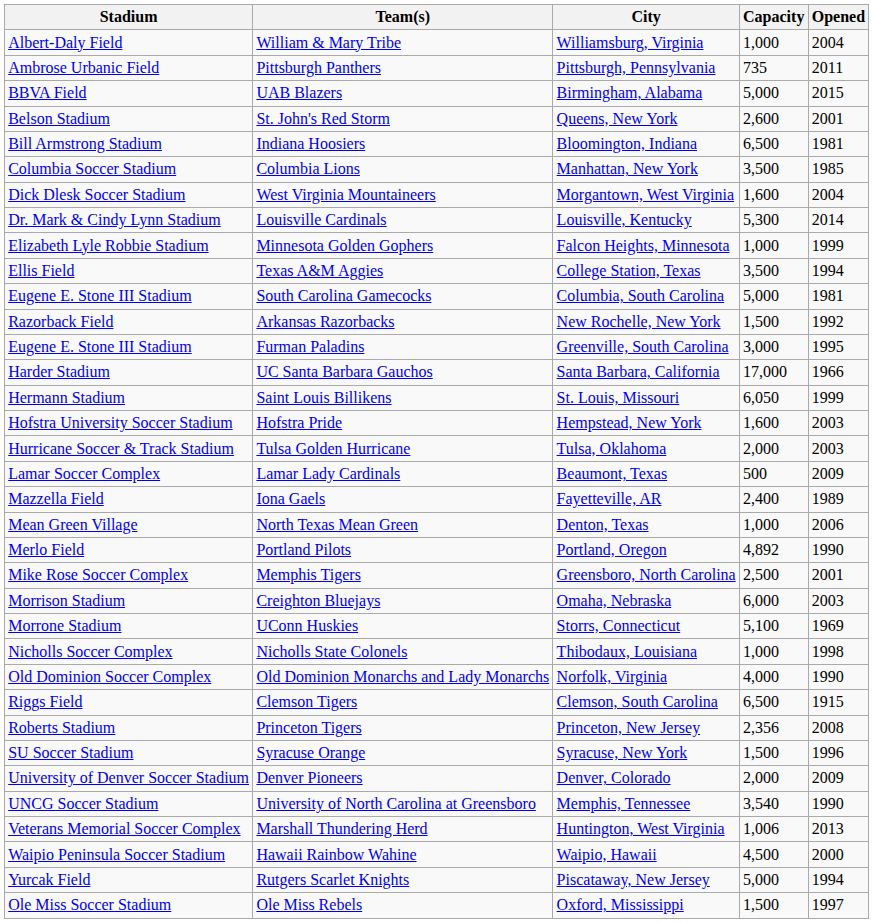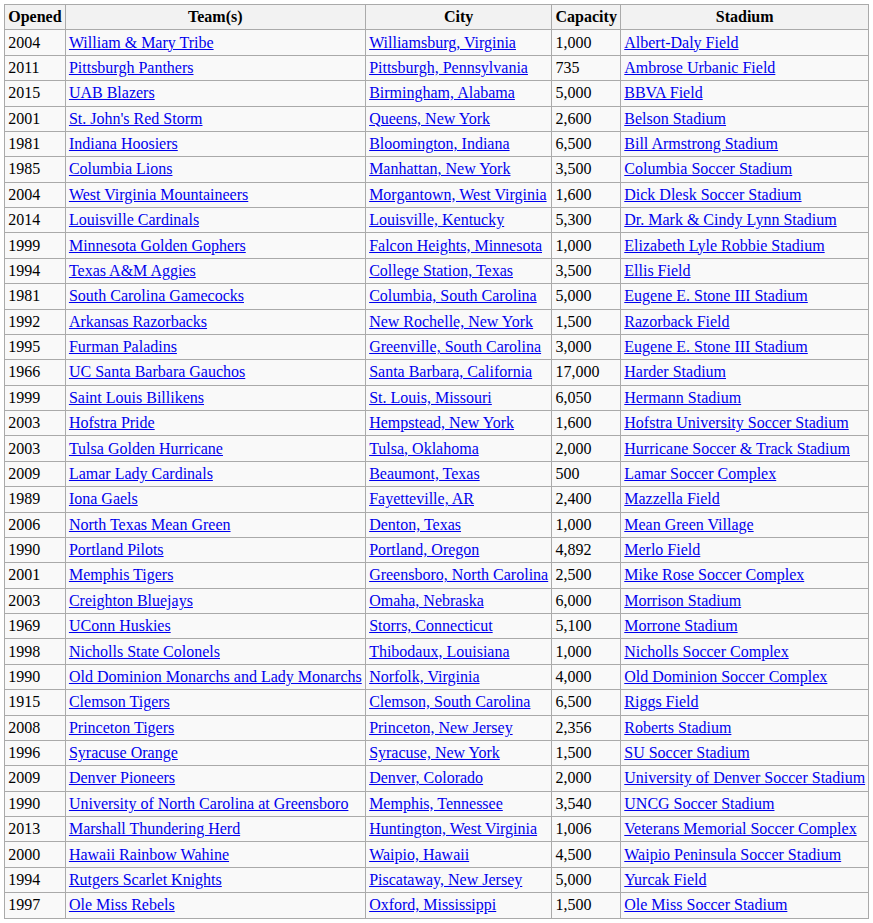 <table class="wikitable sortable">
 <tr>
-<th>Stadium</th>
+<th>Opened</th>
 <th>Team(s)</th>
 <th>City</th>
 <th>Capacity</th>
-<th>Opened</th>
+<th>Stadium</th>
 </tr>
 <tr>
-<td><a href='#'>Albert-Daly Field</a></td>
+<td>2004</td>
 <td><a href='#'>William & Mary Tribe</a></td>
 <td><a href='#'>Williamsburg, Virginia</a></td>
 <td>1,000</td>
-<td>2004</td>
+<td><a href='#'>Albert-Daly Field</a></td>
 </tr>
 <tr>
-<td><a href='#'>Ambrose Urbanic Field</a></td>
+<td>2011</td>
 <td><a href='#'>Pittsburgh Panthers</a></td>
 <td><a href='#'>Pittsburgh, Pennsylvania</a></td>
 <td>735</td>
-<td>2011</td>
+<td><a href='#'>Ambrose Urbanic Field</a></td>
 </tr>
 <tr>
-<td><a href='#'>BBVA Field</a></td>
+<td>2015</td>
 <td><a href='#'>UAB Blazers</a></td>
 <td><a href='#'>Birmingham, Alabama</a></td>
 <td>5,000</td>
-<td>2015</td>
+<td><a href='#'>BBVA Field</a></td>
 </tr>
 <tr>
-<td><a href='#'>Belson Stadium</a></td>
+<td>2001</td>
 <td><a href='#'>St. John's Red Storm</a></td>
 <td><a href='#'>Queens, New York</a></td>
 <td>2,600</td>
-<td>2001</td>
+<td><a href='#'>Belson Stadium</a></td>
 </tr>
 <tr>
-<td><a href='#'>Bill Armstrong Stadium</a></td>
+<td>1981</td>
 <td><a href='#'>Indiana Hoosiers</a></td>
 <td><a href='#'>Bloomington, Indiana</a></td>
 <td>6,500</td>
-<td>1981</td>
+<td><a href='#'>Bill Armstrong Stadium</a></td>
 </tr>
 <tr>
-<td><a href='#'>Columbia Soccer Stadium</a></td>
+<td>1985</td>
 <td><a href='#'>Columbia Lions</a></td>
 <td><a href='#'>Manhattan, New York</a></td>
 <td>3,500</td>
-<td>1985</td>
+<td><a href='#'>Columbia Soccer Stadium</a></td>
 </tr>
 <tr>
-<td><a href='#'>Dick Dlesk Soccer Stadium</a></td>
+<td>2004</td>
 <td><a href='#'>West Virginia Mountaineers</a></td>
 <td><a href='#'>Morgantown, West Virginia</a></td>
 <td>1,600</td>
-<td>2004</td>
+<td><a href='#'>Dick Dlesk Soccer Stadium</a></td>
 </tr>
 <tr>
-<td><a href='#'>Dr. Mark & Cindy Lynn Stadium</a></td>
+<td>2014</td>
 <td><a href='#'>Louisville Cardinals</a></td>
 <td><a href='#'>Louisville, Kentucky</a></td>
 <td>5,300</td>
-<td>2014</td>
+<td><a href='#'>Dr. Mark & Cindy Lynn Stadium</a></td>
 </tr>
 <tr>
-<td><a href='#'>Elizabeth Lyle Robbie Stadium</a></td>
+<td>1999</td>
 <td><a href='#'>Minnesota Golden Gophers</a></td>
 <td><a href='#'>Falcon Heights, Minnesota</a></td>
 <td>1,000</td>
-<td>1999</td>
+<td><a href='#'>Elizabeth Lyle Robbie Stadium</a></td>
 </tr>
 <tr>
-<td><a href='#'>Ellis Field</a></td>
+<td>1994</td>
 <td><a href='#'>Texas A&M Aggies</a></td>
 <td><a href='#'>College Station, Texas</a></td>
 <td>3,500</td>
-<td>1994</td>
+<td><a href='#'>Ellis Field</a></td>
 </tr>
 <tr>
-<td><a href='#'>Eugene E. Stone III Stadium</a></td>
+<td>1981</td>
 <td><a href='#'>South Carolina Gamecocks</a></td>
 <td><a href='#'>Columbia, South Carolina</a></td>
 <td>5,000</td>
-<td>1981</td>
+<td><a href='#'>Eugene E. Stone III Stadium</a></td>
 </tr>
 <tr>
-<td><a href='#'>Razorback Field</a></td>
+<td>1992</td>
 <td><a href='#'>Arkansas Razorbacks</a></td>
 <td><a href='#'>New Rochelle, New York</a></td>
 <td>1,500</td>
-<td>1992</td>
+<td><a href='#'>Razorback Field</a></td>
 </tr>
 <tr>
-<td><a href='#'>Eugene E. Stone III Stadium</a></td>
+<td>1995</td>
 <td><a href='#'>Furman Paladins</a></td>
 <td><a href='#'>Greenville, South Carolina</a></td>
 <td>3,000</td>
-<td>1995</td>
+<td><a href='#'>Eugene E. Stone III Stadium</a></td>
 </tr>
 <tr>
-<td><a href='#'>Harder Stadium</a></td>
+<td>1966</td>
 <td><a href='#'>UC Santa Barbara Gauchos</a></td>
 <td><a href='#'>Santa Barbara, California</a></td>
 <td>17,000</td>
-<td>1966</td>
+<td><a href='#'>Harder Stadium</a></td>
 </tr>
 <tr>
-<td><a href='#'>Hermann Stadium</a></td>
+<td>1999</td>
 <td><a href='#'>Saint Louis Billikens</a></td>
 <td><a href='#'>St. Louis, Missouri</a></td>
 <td>6,050</td>
-<td>1999</td>
+<td><a href='#'>Hermann Stadium</a></td>
 </tr>
 <tr>
-<td><a href='#'>Hofstra University Soccer Stadium</a></td>
+<td>2003</td>
 <td><a href='#'>Hofstra Pride</a></td>
 <td><a href='#'>Hempstead, New York</a></td>
 <td>1,600</td>
-<td>2003</td>
+<td><a href='#'>Hofstra University Soccer Stadium</a></td>
 </tr>
 <tr>
-<td><a href='#'>Hurricane Soccer & Track Stadium</a></td>
+<td>2003</td>
 <td><a href='#'>Tulsa Golden Hurricane</a></td>
 <td><a href='#'>Tulsa, Oklahoma</a></td>
 <td>2,000</td>
-<td>2003</td>
+<td><a href='#'>Hurricane Soccer & Track Stadium</a></td>
 </tr>
 <tr>
-<td><a href='#'>Lamar Soccer Complex</a></td>
+<td>2009</td>
 <td><a href='#'>Lamar Lady Cardinals</a></td>
 <td><a href='#'>Beaumont, Texas</a></td>
 <td>500</td>
-<td>2009</td>
+<td><a href='#'>Lamar Soccer Complex</a></td>
 </tr>
 <tr>
-<td><a href='#'>Mazzella Field</a></td>
+<td>1989</td>
 <td><a href='#'>Iona Gaels</a></td>
 <td><a href='#'>Fayetteville, AR</a></td>
 <td>2,400</td>
-<td>1989</td>
+<td><a href='#'>Mazzella Field</a></td>
 </tr>
 <tr>
-<td><a href='#'>Mean Green Village</a></td>
+<td>2006</td>
 <td><a href='#'>North Texas Mean Green</a></td>
 <td><a href='#'>Denton, Texas</a></td>
 <td>1,000</td>
-<td>2006</td>
+<td><a href='#'>Mean Green Village</a></td>
 </tr>
 <tr>
-<td><a href='#'>Merlo Field</a></td>
+<td>1990</td>
 <td><a href='#'>Portland Pilots</a></td>
 <td><a href='#'>Portland, Oregon</a></td>
 <td>4,892</td>
-<td>1990</td>
+<td><a href='#'>Merlo Field</a></td>
 </tr>
 <tr>
-<td><a href='#'>Mike Rose Soccer Complex</a></td>
+<td>2001</td>
 <td><a href='#'>Memphis Tigers</a></td>
 <td><a href='#'>Greensboro, North Carolina</a></td>
 <td>2,500</td>
-<td>2001</td>
+<td><a href='#'>Mike Rose Soccer Complex</a></td>
 </tr>
 <tr>
-<td><a href='#'>Morrison Stadium</a></td>
+<td>2003</td>
 <td><a href='#'>Creighton Bluejays</a></td>
 <td><a href='#'>Omaha, Nebraska</a></td>
 <td>6,000</td>
-<td>2003</td>
+<td><a href='#'>Morrison Stadium</a></td>
 </tr>
 <tr>
-<td><a href='#'>Morrone Stadium</a></td>
+<td>1969</td>
 <td><a href='#'>UConn Huskies</a></td>
 <td><a href='#'>Storrs, Connecticut</a></td>
 <td>5,100</td>
-<td>1969</td>
+<td><a href='#'>Morrone Stadium</a></td>
 </tr>
 <tr>
-<td><a href='#'>Nicholls Soccer Complex</a></td>
+<td>1998</td>
 <td><a href='#'>Nicholls State Colonels</a></td>
 <td><a href='#'>Thibodaux, Louisiana</a></td>
 <td>1,000</td>
-<td>1998</td>
+<td><a href='#'>Nicholls Soccer Complex</a></td>
 </tr>
 <tr>
-<td><a href='#'>Old Dominion Soccer Complex</a></td>
+<td>1990</td>
 <td><a href='#'>Old Dominion Monarchs and Lady Monarchs</a></td>
 <td><a href='#'>Norfolk, Virginia</a></td>
 <td>4,000</td>
-<td>1990</td>
+<td><a href='#'>Old Dominion Soccer Complex</a></td>
 </tr>
 <tr>
-<td><a href='#'>Riggs Field</a></td>
+<td>1915</td>
 <td><a href='#'>Clemson Tigers</a></td>
 <td><a href='#'>Clemson, South Carolina</a></td>
 <td>6,500</td>
-<td>1915</td>
+<td><a href='#'>Riggs Field</a></td>
 </tr>
 <tr>
-<td><a href='#'>Roberts Stadium</a></td>
+<td>2008</td>
 <td><a href='#'>Princeton Tigers</a></td>
 <td><a href='#'>Princeton, New Jersey</a></td>
 <td>2,356</td>
-<td>2008</td>
+<td><a href='#'>Roberts Stadium</a></td>
 </tr>
 <tr>
-<td><a href='#'>SU Soccer Stadium</a></td>
+<td>1996</td>
 <td><a href='#'>Syracuse Orange</a></td>
 <td><a href='#'>Syracuse, New York</a></td>
 <td>1,500</td>
-<td>1996</td>
+<td><a href='#'>SU Soccer Stadium</a></td>
 </tr>
 <tr>
-<td><a href='#'>University of Denver Soccer Stadium</a></td>
+<td>2009</td>
 <td><a href='#'>Denver Pioneers</a></td>
 <td><a href='#'>Denver, Colorado</a></td>
 <td>2,000</td>
-<td>2009</td>
+<td><a href='#'>University of Denver Soccer Stadium</a></td>
 </tr>
 <tr>
-<td><a href='#'>UNCG Soccer Stadium</a></td>
+<td>1990</td>
 <td><a href='#'>University of North Carolina at Greensboro</a></td>
 <td><a href='#'>Memphis, Tennessee</a></td>
 <td>3,540</td>
-<td>1990</td>
+<td><a href='#'>UNCG Soccer Stadium</a></td>
 </tr>
 <tr>
-<td><a href='#'>Veterans Memorial Soccer Complex</a></td>
+<td>2013</td>
 <td><a href='#'>Marshall Thundering Herd</a></td>
 <td><a href='#'>Huntington, West Virginia</a></td>
 <td>1,006</td>
-<td>2013</td>
+<td><a href='#'>Veterans Memorial Soccer Complex</a></td>
 </tr>
 <tr>
-<td><a href='#'>Waipio Peninsula Soccer Stadium</a></td>
+<td>2000</td>
 <td><a href='#'>Hawaii Rainbow Wahine</a></td>
 <td><a href='#'>Waipio, Hawaii</a></td>
 <td>4,500</td>
-<td>2000</td>
+<td><a href='#'>Waipio Peninsula Soccer Stadium</a></td>
 </tr>
 <tr>
-<td><a href='#'>Yurcak Field</a></td>
+<td>1994</td>
 <td><a href='#'>Rutgers Scarlet Knights</a></td>
 <td><a href='#'>Piscataway, New Jersey</a></td>
 <td>5,000</td>
-<td>1994</td>
+<td><a href='#'>Yurcak Field</a></td>
 </tr>
 <tr>
-<td><a href='#'>Ole Miss Soccer Stadium</a></td>
+<td>1997</td>
 <td><a href='#'>Ole Miss Rebels</a></td>
 <td><a href='#'>Oxford, Mississippi</a></td>
 <td>1,500</td>
-<td>1997</td>
+<td><a href='#'>Ole Miss Soccer Stadium</a></td>
 </tr>
 </table>
